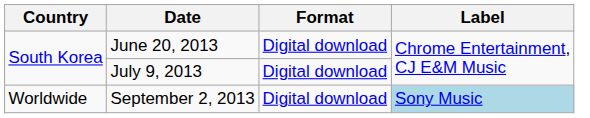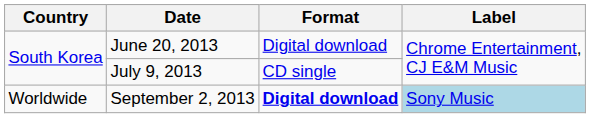 <table class="wikitable plainrowheaders">
 <tr>
 <th scope="col">Country</th>
 <th>Date</th>
 <th>Format</th>
 <th>Label</th>
 </tr>
 <tr>
 <td rowspan="2"><a href='#'>South Korea</a></td>
 <td>June 20, 2013</td>
 <td><a href='#'>Digital download</a></td>
 <td rowspan="2"><a href='#'>Chrome Entertainment</a>, <br><a href='#'>CJ E&M Music</a></td>
 </tr>
 <tr>
 <td>July 9, 2013</td>
-<td><a href='#'>Digital download</a></td>
+<td><a href='#'>CD single</a></td>
 </tr>
 <tr>
 <td>Worldwide</td>
 <td>September 2, 2013</td>
-<td><a href='#'>Digital download</a></td>
+<td><strong><a href='#'>Digital download</a></strong></td>
 <td style="background: lightblue;"><a href='#'>Sony Music</a></td>
 </tr>
 </table>
